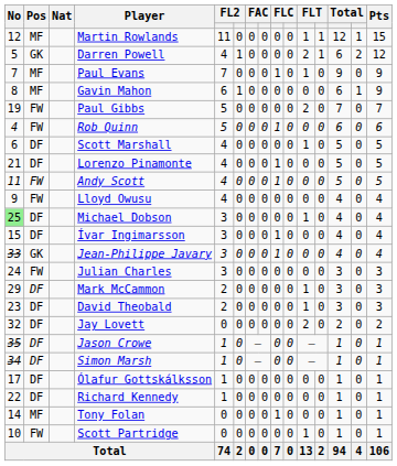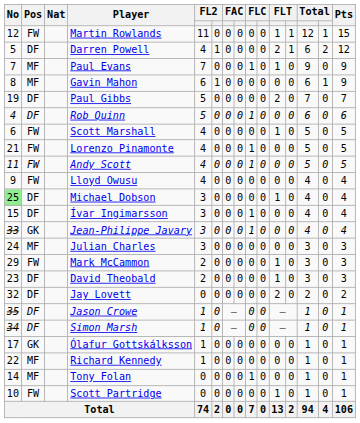 <table class="wikitable" style="text-align:center; border:1px #aaa solid; font-size:95%;">
 <tr>
 <th rowspan="2">No</th>
 <th rowspan="2">Pos</th>
 <th rowspan="2">Nat</th>
 <th rowspan="2">Player</th>
 <th colspan="2">FL2</th>
 <th colspan="2">FAC</th>
 <th colspan="2">FLC</th>
 <th colspan="2">FLT</th>
 <th colspan="2">Total</th>
 <th rowspan="2">Pts</th>
 </tr>
 <tr>
 <th></th>
 <th></th>
 <th></th>
 <th></th>
 <th></th>
 <th></th>
 <th></th>
 <th></th>
 <th></th>
 <th></th>
 </tr>
 <tr>
 <td>12</td>
-<td>MF</td>
+<td>FW</td>
 <td></td>
 <td style="text-align:left;"><a href='#'>Martin Rowlands</a></td>
 <td>11</td>
 <td>0</td>
 <td>0</td>
 <td>0</td>
 <td>0</td>
 <td>0</td>
 <td>1</td>
 <td>1</td>
 <td>12</td>
 <td>1</td>
 <td>15</td>
 </tr>
 <tr>
 <td>5</td>
-<td>GK</td>
+<td>DF</td>
 <td></td>
 <td style="text-align:left;"><a href='#'>Darren Powell</a></td>
 <td>4</td>
 <td>1</td>
 <td>0</td>
 <td>0</td>
 <td>0</td>
 <td>0</td>
 <td>2</td>
 <td>1</td>
 <td>6</td>
 <td>2</td>
 <td>12</td>
 </tr>
 <tr>
 <td>7</td>
 <td>MF</td>
 <td></td>
 <td style="text-align:left;"><a href='#'>Paul Evans</a></td>
 <td>7</td>
 <td>0</td>
 <td>0</td>
 <td>0</td>
 <td>1</td>
 <td>0</td>
 <td>1</td>
 <td>0</td>
 <td>9</td>
 <td>0</td>
 <td>9</td>
 </tr>
 <tr>
 <td>8</td>
 <td>MF</td>
 <td></td>
 <td style="text-align:left;"><a href='#'>Gavin Mahon</a></td>
 <td>6</td>
 <td>1</td>
 <td>0</td>
 <td>0</td>
 <td>0</td>
 <td>0</td>
 <td>0</td>
 <td>0</td>
 <td>6</td>
 <td>1</td>
 <td>9</td>
 </tr>
 <tr>
 <td>19</td>
-<td>FW</td>
+<td>DF</td>
 <td></td>
 <td style="text-align:left;"><a href='#'>Paul Gibbs</a></td>
 <td>5</td>
 <td>0</td>
 <td>0</td>
 <td>0</td>
 <td>0</td>
 <td>0</td>
 <td>2</td>
 <td>0</td>
 <td>7</td>
 <td>0</td>
 <td>7</td>
 </tr>
 <tr>
 <td><em>4</em></td>
-<td>FW</td>
+<td><em>DF</em></td>
 <td><em></em></td>
 <td style="text-align:left;"><em><a href='#'>Rob Quinn</a></em></td>
 <td><em>5</em></td>
 <td><em>0</em></td>
 <td><em>0</em></td>
 <td><em>0</em></td>
 <td><em>1</em></td>
 <td><em>0</em></td>
 <td><em>0</em></td>
 <td><em>0</em></td>
 <td><em>6</em></td>
 <td><em>0</em></td>
 <td><em>6</em></td>
 </tr>
 <tr>
 <td>6</td>
-<td>DF</td>
+<td>FW</td>
 <td></td>
 <td style="text-align:left;"><a href='#'>Scott Marshall</a></td>
 <td>4</td>
 <td>0</td>
 <td>0</td>
 <td>0</td>
 <td>0</td>
 <td>0</td>
 <td>1</td>
 <td>0</td>
 <td>5</td>
 <td>0</td>
 <td>5</td>
 </tr>
 <tr>
 <td>21</td>
-<td>DF</td>
+<td>FW</td>
 <td></td>
 <td style="text-align:left;"><a href='#'>Lorenzo Pinamonte</a></td>
 <td>4</td>
 <td>0</td>
 <td>0</td>
 <td>0</td>
 <td>1</td>
 <td>0</td>
 <td>0</td>
 <td>0</td>
 <td>5</td>
 <td>0</td>
 <td>5</td>
 </tr>
 <tr>
 <td><em>11</em></td>
 <td><em>FW</em></td>
 <td><em></em></td>
 <td style="text-align:left;"><a href='#'><em>Andy Scott</em></a></td>
 <td><em>4</em></td>
 <td><em>0</em></td>
 <td><em>0</em></td>
 <td><em>0</em></td>
 <td><em>1</em></td>
 <td><em>0</em></td>
 <td><em>0</em></td>
 <td><em>0</em></td>
 <td><em>5</em></td>
 <td><em>0</em></td>
 <td><em>5</em></td>
 </tr>
 <tr>
 <td>9</td>
 <td>FW</td>
 <td></td>
 <td style="text-align:left;"><a href='#'>Lloyd Owusu</a></td>
 <td>4</td>
 <td>0</td>
 <td>0</td>
 <td>0</td>
 <td>0</td>
 <td>0</td>
 <td>0</td>
 <td>0</td>
 <td>4</td>
 <td>0</td>
 <td>4</td>
 </tr>
 <tr>
 <td style="background: lightgreen;">25</td>
 <td>DF</td>
 <td></td>
 <td style="text-align:left;"><a href='#'>Michael Dobson</a></td>
 <td>3</td>
 <td>0</td>
 <td>0</td>
 <td>0</td>
 <td>0</td>
 <td>0</td>
 <td>1</td>
 <td>0</td>
 <td>4</td>
 <td>0</td>
 <td>4</td>
 </tr>
 <tr>
 <td>15</td>
 <td>DF</td>
 <td></td>
 <td style="text-align:left;"><a href='#'>Ívar Ingimarsson</a></td>
 <td>3</td>
 <td>0</td>
 <td>0</td>
 <td>0</td>
 <td>1</td>
 <td>0</td>
 <td>0</td>
 <td>0</td>
 <td>4</td>
 <td>0</td>
 <td>4</td>
 </tr>
 <tr>
 <td><em><s>33</s></em></td>
 <td>GK</td>
 <td><em></em></td>
 <td style="text-align:left;"><em><a href='#'>Jean-Philippe Javary</a></em></td>
 <td><em>3</em></td>
 <td><em>0</em></td>
 <td><em>0</em></td>
 <td><em>0</em></td>
 <td><em>1</em></td>
 <td><em>0</em></td>
 <td><em>0</em></td>
 <td><em>0</em></td>
 <td><em>4</em></td>
 <td><em>0</em></td>
 <td><em>4</em></td>
 </tr>
 <tr>
 <td>24</td>
-<td>FW</td>
+<td>MF</td>
 <td></td>
 <td style="text-align:left;"><a href='#'>Julian Charles</a></td>
 <td>3</td>
 <td>0</td>
 <td>0</td>
 <td>0</td>
 <td>0</td>
 <td>0</td>
 <td>0</td>
 <td>0</td>
 <td>3</td>
 <td>0</td>
 <td>3</td>
 </tr>
 <tr>
 <td>29</td>
-<td><em>DF</em></td>
+<td>FW</td>
 <td></td>
 <td style="text-align:left;"><a href='#'>Mark McCammon</a></td>
 <td>2</td>
 <td>0</td>
 <td>0</td>
 <td>0</td>
 <td>0</td>
 <td>0</td>
 <td>1</td>
 <td>0</td>
 <td>3</td>
 <td>0</td>
 <td>3</td>
 </tr>
 <tr>
 <td>23</td>
 <td>DF</td>
 <td></td>
 <td style="text-align:left;"><a href='#'>David Theobald</a></td>
 <td>2</td>
 <td>0</td>
 <td>0</td>
 <td>0</td>
 <td>0</td>
 <td>0</td>
 <td>1</td>
 <td>0</td>
 <td>3</td>
 <td>0</td>
 <td>3</td>
 </tr>
 <tr>
 <td>32</td>
 <td>DF</td>
 <td></td>
 <td style="text-align:left;"><a href='#'>Jay Lovett</a></td>
 <td>0</td>
 <td>0</td>
 <td>0</td>
 <td>0</td>
 <td>0</td>
 <td>0</td>
 <td>2</td>
 <td>0</td>
 <td>2</td>
 <td>0</td>
 <td>2</td>
 </tr>
 <tr>
 <td><em><s>35</s></em></td>
 <td><em>DF</em></td>
 <td><em></em></td>
 <td style="text-align:left;"><em><a href='#'>Jason Crowe</a></em></td>
 <td><em>1</em></td>
 <td><em>0</em></td>
 <td colspan="2"><em>—</em></td>
 <td><em>0</em></td>
 <td><em>0</em></td>
 <td colspan="2"><em>—</em></td>
 <td><em>1</em></td>
 <td><em>0</em></td>
 <td><em>1</em></td>
 </tr>
 <tr>
 <td><em><s>34</s></em></td>
 <td><em>DF</em></td>
 <td><em></em></td>
 <td style="text-align:left;"><em><a href='#'>Simon Marsh</a></em></td>
 <td><em>1</em></td>
 <td><em>0</em></td>
 <td colspan="2"><em>—</em></td>
 <td><em>0</em></td>
 <td><em>0</em></td>
 <td colspan="2"><em>—</em></td>
 <td><em>1</em></td>
 <td><em>0</em></td>
 <td><em>1</em></td>
 </tr>
 <tr>
 <td>17</td>
-<td>DF</td>
+<td>GK</td>
 <td></td>
 <td style="text-align:left;"><a href='#'>Ólafur Gottskálksson</a></td>
 <td>1</td>
 <td>0</td>
 <td>0</td>
 <td>0</td>
 <td>0</td>
 <td>0</td>
 <td>0</td>
 <td>0</td>
 <td>1</td>
 <td>0</td>
 <td>1</td>
 </tr>
 <tr>
 <td>22</td>
-<td>DF</td>
+<td>MF</td>
 <td></td>
 <td style="text-align:left;"><a href='#'>Richard Kennedy</a></td>
 <td>1</td>
 <td>0</td>
 <td>0</td>
 <td>0</td>
 <td>0</td>
 <td>0</td>
 <td>0</td>
 <td>0</td>
 <td>1</td>
 <td>0</td>
 <td>1</td>
 </tr>
 <tr>
 <td>14</td>
 <td>MF</td>
 <td></td>
 <td style="text-align:left;"><a href='#'>Tony Folan</a></td>
 <td>0</td>
 <td>0</td>
 <td>0</td>
 <td>0</td>
 <td>1</td>
 <td>0</td>
 <td>0</td>
 <td>0</td>
 <td>1</td>
 <td>0</td>
 <td>1</td>
 </tr>
 <tr>
 <td>10</td>
 <td>FW</td>
 <td></td>
 <td style="text-align:left;"><a href='#'>Scott Partridge</a></td>
 <td>0</td>
 <td>0</td>
 <td>0</td>
 <td>0</td>
 <td>0</td>
 <td>0</td>
 <td>1</td>
 <td>0</td>
 <td>1</td>
 <td>0</td>
 <td>1</td>
 </tr>
 <tr>
 <th colspan="4">Total</th>
 <th>74</th>
 <th>2</th>
 <th>0</th>
 <th>0</th>
 <th>7</th>
 <th>0</th>
 <th>13</th>
 <th>2</th>
 <th>94</th>
 <th>4</th>
 <th>106</th>
 </tr>
 </table>
